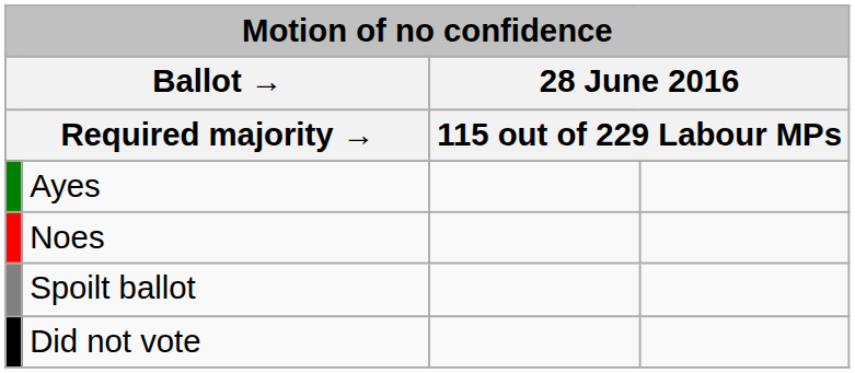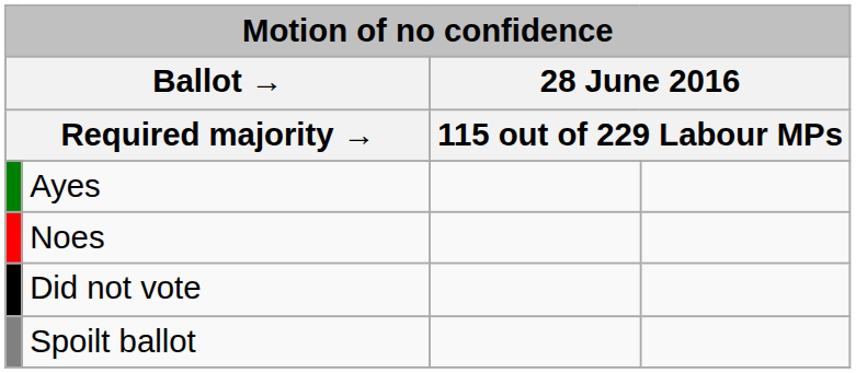 <table class="wikitable" style="text-align:center; font-size:98%;">
 <tr>
 <td colspan="4"  style="text-align:center; background:silver;"><strong>Motion of no confidence</strong></td>
 </tr>
 <tr>
 <th colspan="2" style="width:200px;">Ballot →</th>
 <th colspan="2">28 June 2016</th>
 </tr>
 <tr>
 <th colspan="2">Required majority →</th>
 <th colspan="2">115 out of 229 Labour MPs </th>
 </tr>
 <tr>
 <th style="width:1px; background:green;"></th>
 <td style="text-align:left;">Ayes</td>
 <td></td>
 <td></td>
 </tr>
 <tr>
 <th style="width:1px; background:red;"></th>
 <td style="text-align:left;">Noes</td>
 <td></td>
 <td></td>
 </tr>
 <tr>
+<th style="width:1px; background:black;"></th>
+<td style="text-align:left;">Did not vote</td>
+<td></td>
+<td></td>
+</tr>
+<tr>
 <th style="width:1px; background:gray;"></th>
 <td style="text-align:left;">Spoilt ballot</td>
 <td></td>
 <td></td>
 </tr>
-<tr>
-<th style="width:1px; background:black;"></th>
-<td style="text-align:left;">Did not vote</td>
-<td></td>
-<td></td>
-</tr>
 </table>
